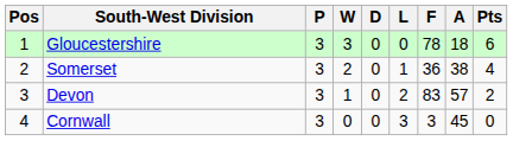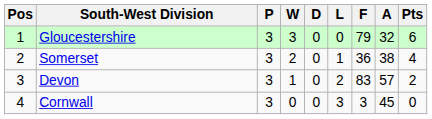 <table class="wikitable" style="font-size: 100%">
 <tr>
 <th width=20>Pos</th>
 <th width=250>South-West Division</th>
 <th width=20>P</th>
 <th width=20>W</th>
 <th width=20>D</th>
 <th width=20>L</th>
 <th width=20>F</th>
 <th width=20>A</th>
 <th width=20>Pts</th>
 </tr>
 <tr align=center style="background: #CCFFCC;">
 <td>1</td>
 <td align="left"><a href='#'>Gloucestershire</a></td>
 <td>3</td>
 <td>3</td>
 <td>0</td>
 <td>0</td>
-<td>78</td>
-<td>18</td>
+<td>79</td>
+<td>32</td>
 <td>6</td>
 </tr>
 <tr align=center>
 <td>2</td>
 <td align="left"><a href='#'>Somerset</a></td>
 <td>3</td>
 <td>2</td>
 <td>0</td>
 <td>1</td>
 <td>36</td>
 <td>38</td>
 <td>4</td>
 </tr>
 <tr align=center>
 <td>3</td>
 <td align="left"><a href='#'>Devon</a></td>
 <td>3</td>
 <td>1</td>
 <td>0</td>
 <td>2</td>
 <td>83</td>
 <td>57</td>
 <td>2</td>
 </tr>
 <tr align=center>
 <td>4</td>
 <td align="left"><a href='#'>Cornwall</a></td>
 <td>3</td>
 <td>0</td>
 <td>0</td>
 <td>3</td>
 <td>3</td>
 <td>45</td>
 <td>0</td>
 </tr>
 </table>
